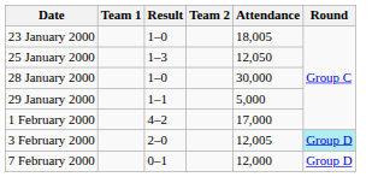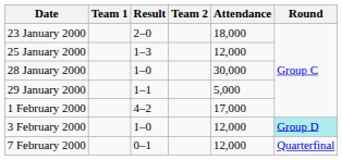 <table class="wikitable" style="text-align: left;">
 <tr>
 <th>Date</th>
 <th>Team 1</th>
 <th>Result</th>
 <th>Team 2</th>
 <th>Attendance</th>
 <th>Round</th>
 </tr>
 <tr>
 <td>23 January 2000</td>
 <td></td>
-<td>1–0</td>
+<td>2–0</td>
 <td></td>
-<td>18,005</td>
+<td>18,000</td>
 <td rowspan=5><a href='#'>Group C</a></td>
 </tr>
 <tr>
 <td>25 January 2000</td>
 <td></td>
 <td>1–3</td>
 <td></td>
-<td>12,050</td>
+<td>12,000</td>
 </tr>
 <tr>
 <td>28 January 2000</td>
 <td></td>
 <td>1–0</td>
 <td></td>
 <td>30,000</td>
 </tr>
 <tr>
 <td>29 January 2000</td>
 <td></td>
 <td>1–1</td>
 <td></td>
 <td>5,000</td>
 </tr>
 <tr>
 <td>1 February 2000</td>
 <td></td>
 <td>4–2</td>
 <td></td>
 <td>17,000</td>
 </tr>
 <tr>
 <td>3 February 2000</td>
 <td></td>
-<td>2–0</td>
+<td>1–0</td>
 <td></td>
-<td>12,005</td>
+<td>12,000</td>
 <td style="background: paleturquoise;"><a href='#'>Group D</a></td>
 </tr>
 <tr>
 <td>7 February 2000</td>
 <td></td>
 <td>0–1</td>
 <td></td>
 <td>12,000</td>
-<td><a href='#'>Group D</a></td>
+<td><a href='#'>Quarterfinal</a></td>
 </tr>
 </table>
